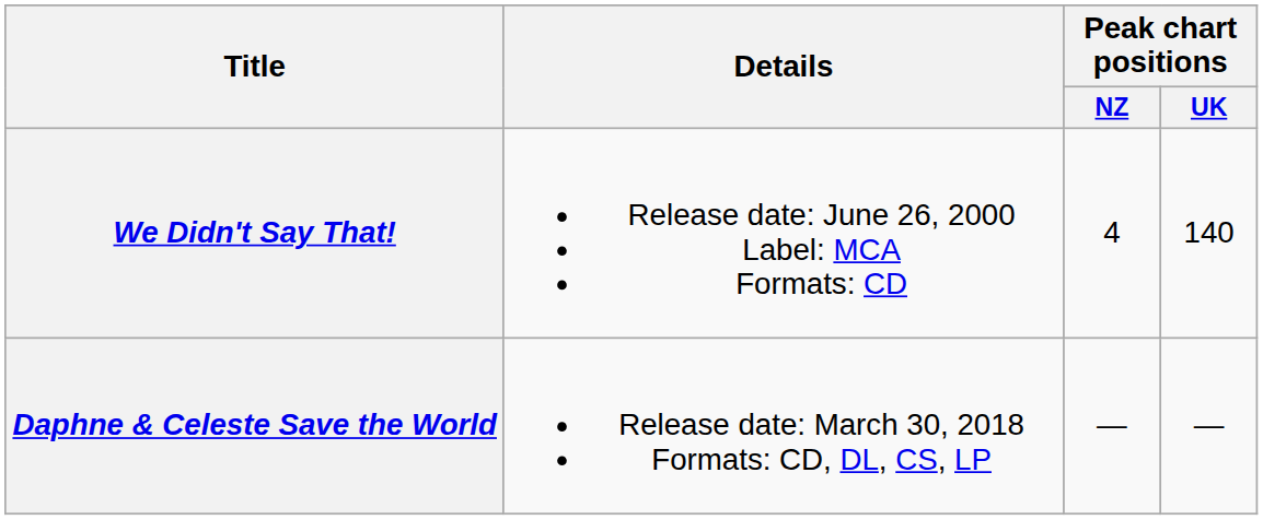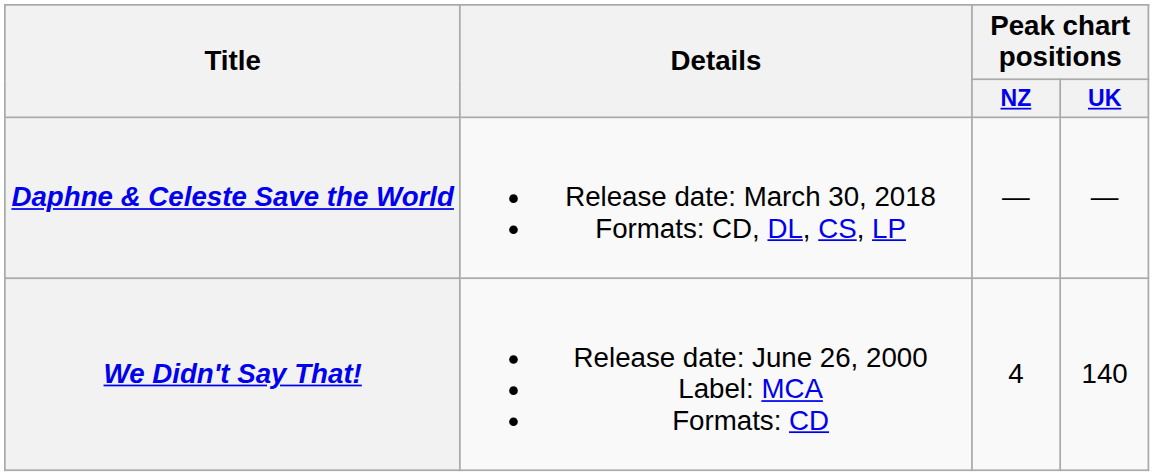 <table class="wikitable plainrowheaders" style="text-align:center;">
 <tr>
 <th rowspan="2" style="width:16em;">Title</th>
 <th rowspan="2" style="width:18em;">Details</th>
 <th colspan="2">Peak chart positions</th>
 </tr>
 <tr style="font-size:smaller;">
 <th style="width:45px;"><a href='#'>NZ</a><br></th>
 <th style="width:45px;"><a href='#'>UK</a><br></th>
 </tr>
 <tr>
+<th scope="row"><em><a href='#'>Daphne & Celeste Save the World</a></em></th>
+<td><br><ul><li>Release date: March 30, 2018</li><li>Formats: CD, <a href='#'>DL</a>, <a href='#'>CS</a>, <a href='#'>LP</a></li></ul></td>
+<td>—</td>
+<td>—</td>
+</tr>
+<tr>
 <th scope="row"><em><a href='#'>We Didn't Say That!</a></em></th>
 <td><br><ul><li>Release date: June 26, 2000</li><li>Label: <a href='#'>MCA</a></li><li>Formats: <a href='#'>CD</a></li></ul></td>
 <td>4</td>
 <td>140</td>
 </tr>
-<tr>
-<th scope="row"><em><a href='#'>Daphne & Celeste Save the World</a></em></th>
-<td><br><ul><li>Release date: March 30, 2018</li><li>Formats: CD, <a href='#'>DL</a>, <a href='#'>CS</a>, <a href='#'>LP</a></li></ul></td>
-<td>—</td>
-<td>—</td>
-</tr>
 </table>
